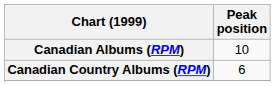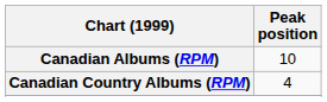 <table class="wikitable sortable plainrowheaders" style="text-align:center">
 <tr>
 <th scope="col">Chart (1999)</th>
 <th scope="col">Peak<br> position</th>
 </tr>
 <tr>
 <th scope="row">Canadian Albums (<em><a href='#'>RPM</a></em>)</th>
 <td>10</td>
 </tr>
 <tr>
 <th scope="row">Canadian Country Albums (<em><a href='#'>RPM</a></em>)</th>
-<td>6</td>
+<td>4</td>
 </tr>
 <tr>
 </tr>
 <tr>
 </tr>
 </table>
